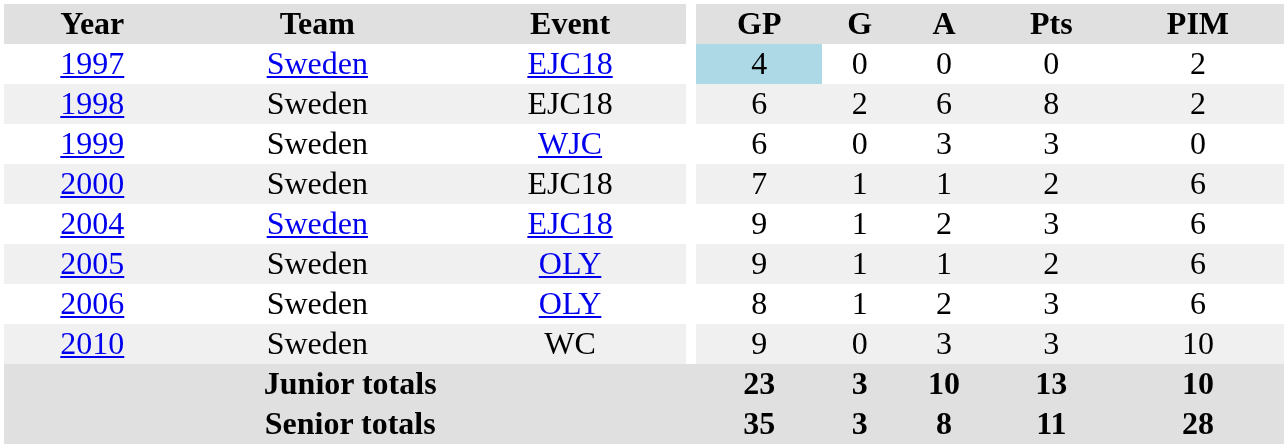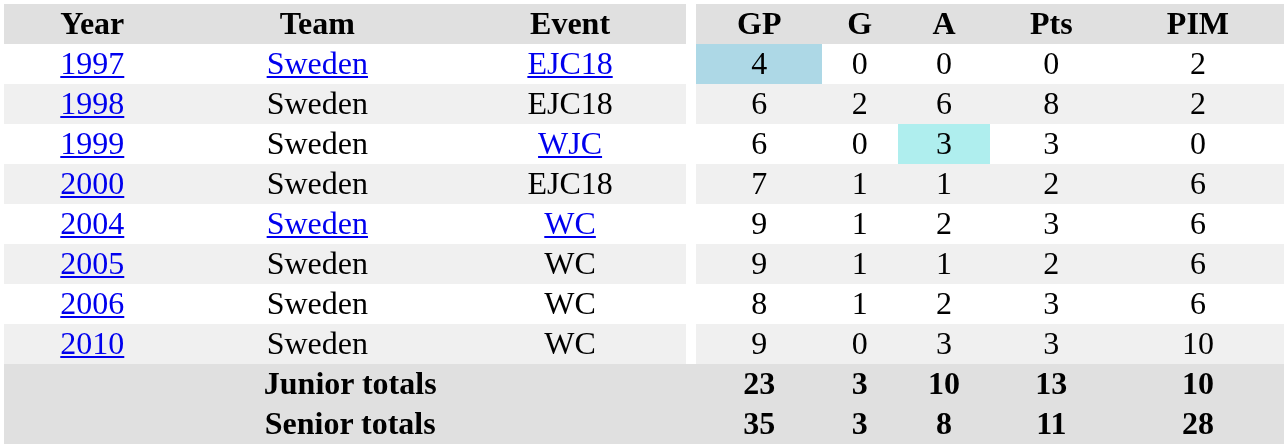 <table border="0" cellpadding="1" cellspacing="0" ID="Table3" style="text-align:center; width:40em">
 <tr bgcolor="#e0e0e0">
 <th>Year</th>
 <th>Team</th>
 <th>Event</th>
 <th rowspan="102" bgcolor="#ffffff"></th>
 <th>GP</th>
 <th>G</th>
 <th>A</th>
 <th>Pts</th>
 <th>PIM</th>
 </tr>
 <tr>
 <td><a href='#'>1997</a></td>
 <td><a href='#'>Sweden</a></td>
 <td><a href='#'>EJC18</a></td>
 <td style="background: lightblue;">4</td>
 <td>0</td>
 <td>0</td>
 <td>0</td>
 <td>2</td>
 </tr>
 <tr bgcolor="#f0f0f0">
 <td><a href='#'>1998</a></td>
 <td>Sweden</td>
 <td>EJC18</td>
 <td>6</td>
 <td>2</td>
 <td>6</td>
 <td>8</td>
 <td>2</td>
 </tr>
 <tr>
 <td><a href='#'>1999</a></td>
 <td>Sweden</td>
 <td><a href='#'>WJC</a></td>
 <td>6</td>
 <td>0</td>
-<td>3</td>
+<td style="background: paleturquoise;">3</td>
 <td>3</td>
 <td>0</td>
 </tr>
 <tr bgcolor="#f0f0f0">
 <td><a href='#'>2000</a></td>
 <td>Sweden</td>
 <td>EJC18</td>
 <td>7</td>
 <td>1</td>
 <td>1</td>
 <td>2</td>
 <td>6</td>
 </tr>
 <tr>
 <td><a href='#'>2004</a></td>
 <td><a href='#'>Sweden</a></td>
-<td><a href='#'>EJC18</a></td>
+<td><a href='#'>WC</a></td>
 <td>9</td>
 <td>1</td>
 <td>2</td>
 <td>3</td>
 <td>6</td>
 </tr>
 <tr bgcolor="#f0f0f0">
 <td><a href='#'>2005</a></td>
 <td>Sweden</td>
-<td><a href='#'>OLY</a></td>
+<td>WC</td>
 <td>9</td>
 <td>1</td>
 <td>1</td>
 <td>2</td>
 <td>6</td>
 </tr>
 <tr>
 <td><a href='#'>2006</a></td>
 <td>Sweden</td>
-<td><a href='#'>OLY</a></td>
+<td>WC</td>
 <td>8</td>
 <td>1</td>
 <td>2</td>
 <td>3</td>
 <td>6</td>
 </tr>
 <tr bgcolor="#f0f0f0">
 <td><a href='#'>2010</a></td>
 <td>Sweden</td>
 <td>WC</td>
 <td>9</td>
 <td>0</td>
 <td>3</td>
 <td>3</td>
 <td>10</td>
 </tr>
 <tr bgcolor="#e0e0e0">
 <th colspan="4">Junior totals</th>
 <th>23</th>
 <th>3</th>
 <th>10</th>
 <th>13</th>
 <th>10</th>
 </tr>
 <tr bgcolor="#e0e0e0">
 <th colspan="4">Senior totals</th>
 <th>35</th>
 <th>3</th>
 <th>8</th>
 <th>11</th>
 <th>28</th>
 </tr>
 </table>
